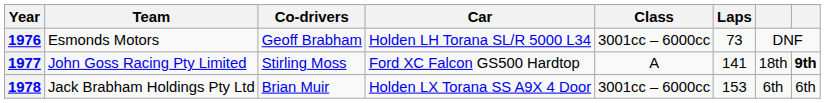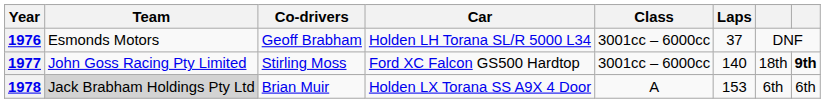 <table class="wikitable" style="text-align:center; font-size:90%">
 <tr>
 <th>Year</th>
 <th>Team</th>
 <th>Co-drivers</th>
 <th>Car</th>
 <th>Class</th>
 <th>Laps</th>
 <th></th>
 <th></th>
 </tr>
 <tr>
 <th><a href='#'>1976</a></th>
 <td align="left"> Esmonds Motors</td>
 <td align="left"> <a href='#'>Geoff Brabham</a></td>
 <td align="left"><a href='#'>Holden LH Torana SL/R 5000 L34</a></td>
 <td>3001cc – 6000cc</td>
-<td>73</td>
+<td>37</td>
 <td colspan="2">DNF</td>
 </tr>
 <tr>
 <th><a href='#'>1977</a></th>
 <td align="left"> <a href='#'>John Goss Racing Pty Limited</a></td>
 <td align="left"> <a href='#'>Stirling Moss</a></td>
 <td align="left"><a href='#'>Ford XC Falcon</a> GS500 Hardtop</td>
-<td>A</td>
-<td>141</td>
+<td>3001cc – 6000cc</td>
+<td>140</td>
 <td>18th</td>
 <td><strong>9th</strong></td>
 </tr>
 <tr>
 <th><a href='#'>1978</a></th>
-<td align="left"> Jack Brabham Holdings Pty Ltd</td>
+<td align="left" style="background: lightgrey;"> Jack Brabham Holdings Pty Ltd</td>
 <td align="left"> <a href='#'>Brian Muir</a></td>
 <td align="left"><a href='#'>Holden LX Torana SS A9X 4 Door</a></td>
-<td>3001cc – 6000cc</td>
+<td>A</td>
 <td>153</td>
 <td>6th</td>
 <td>6th</td>
 </tr>
 </table>
